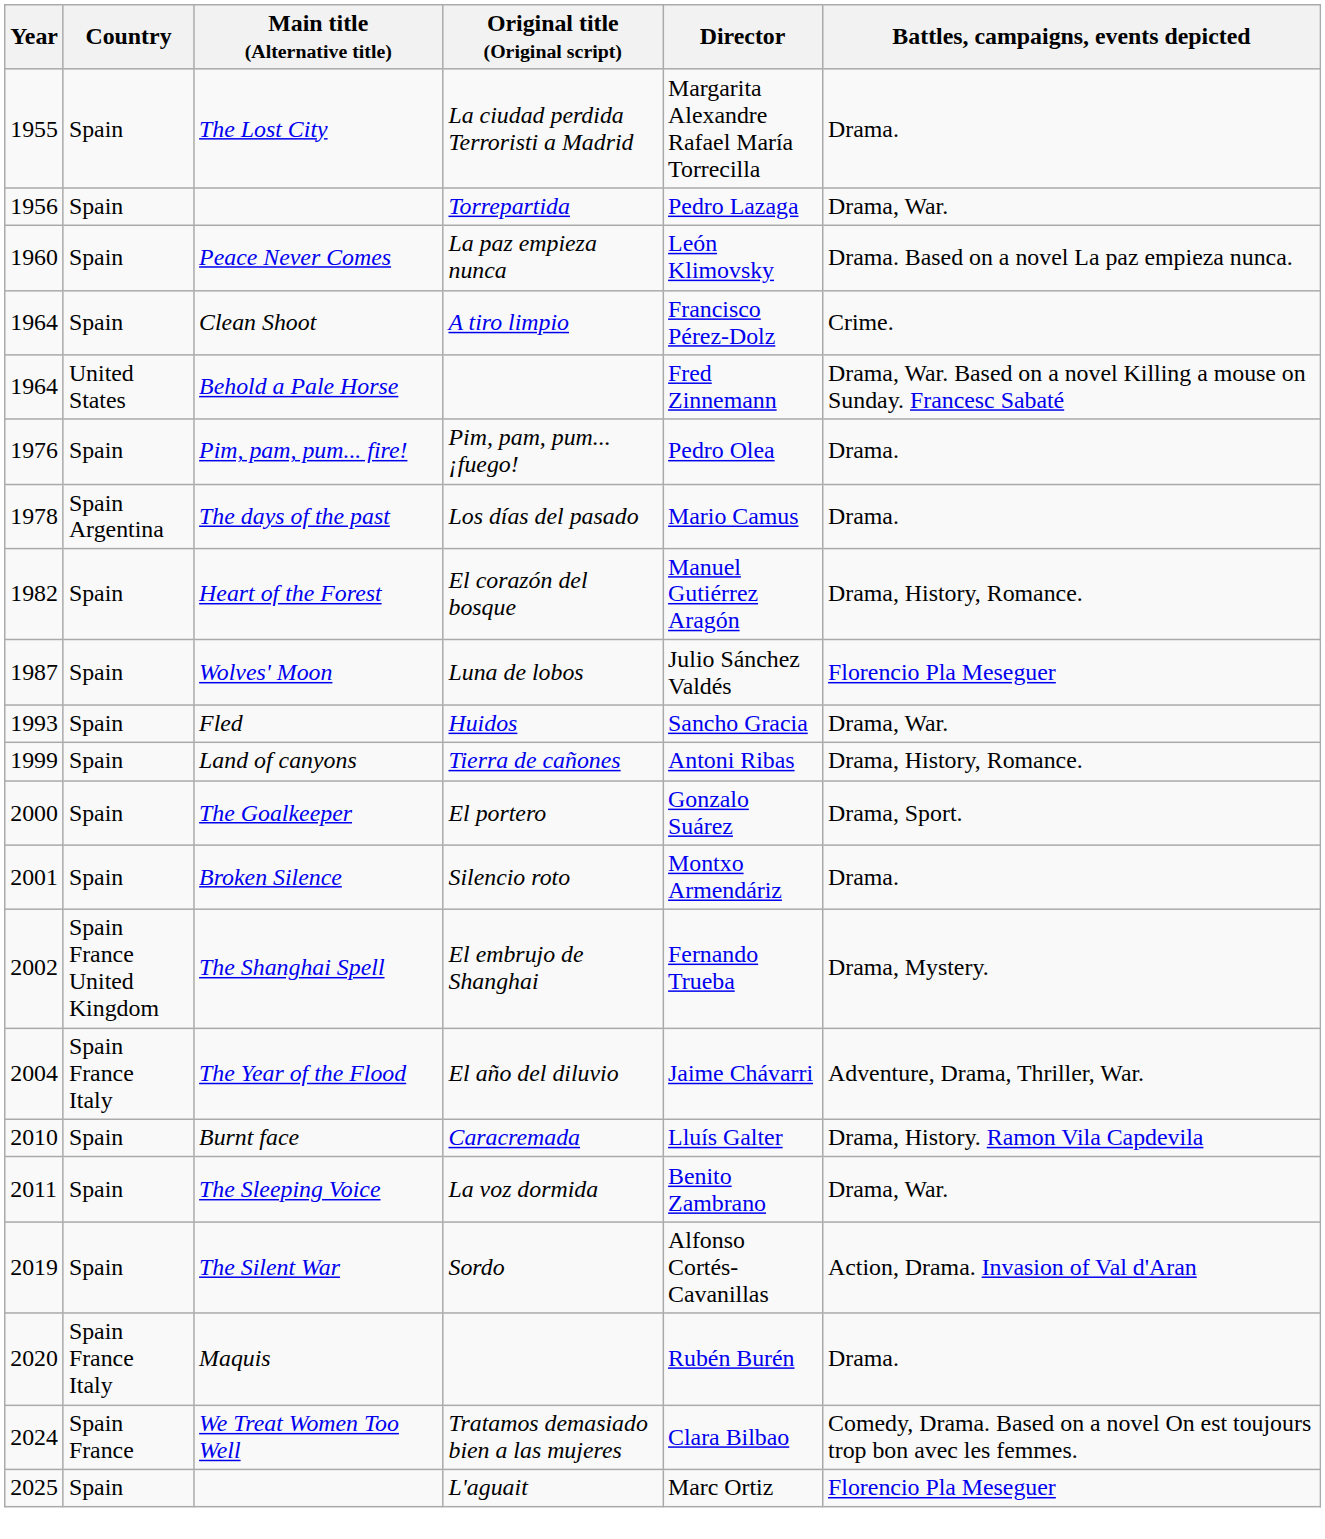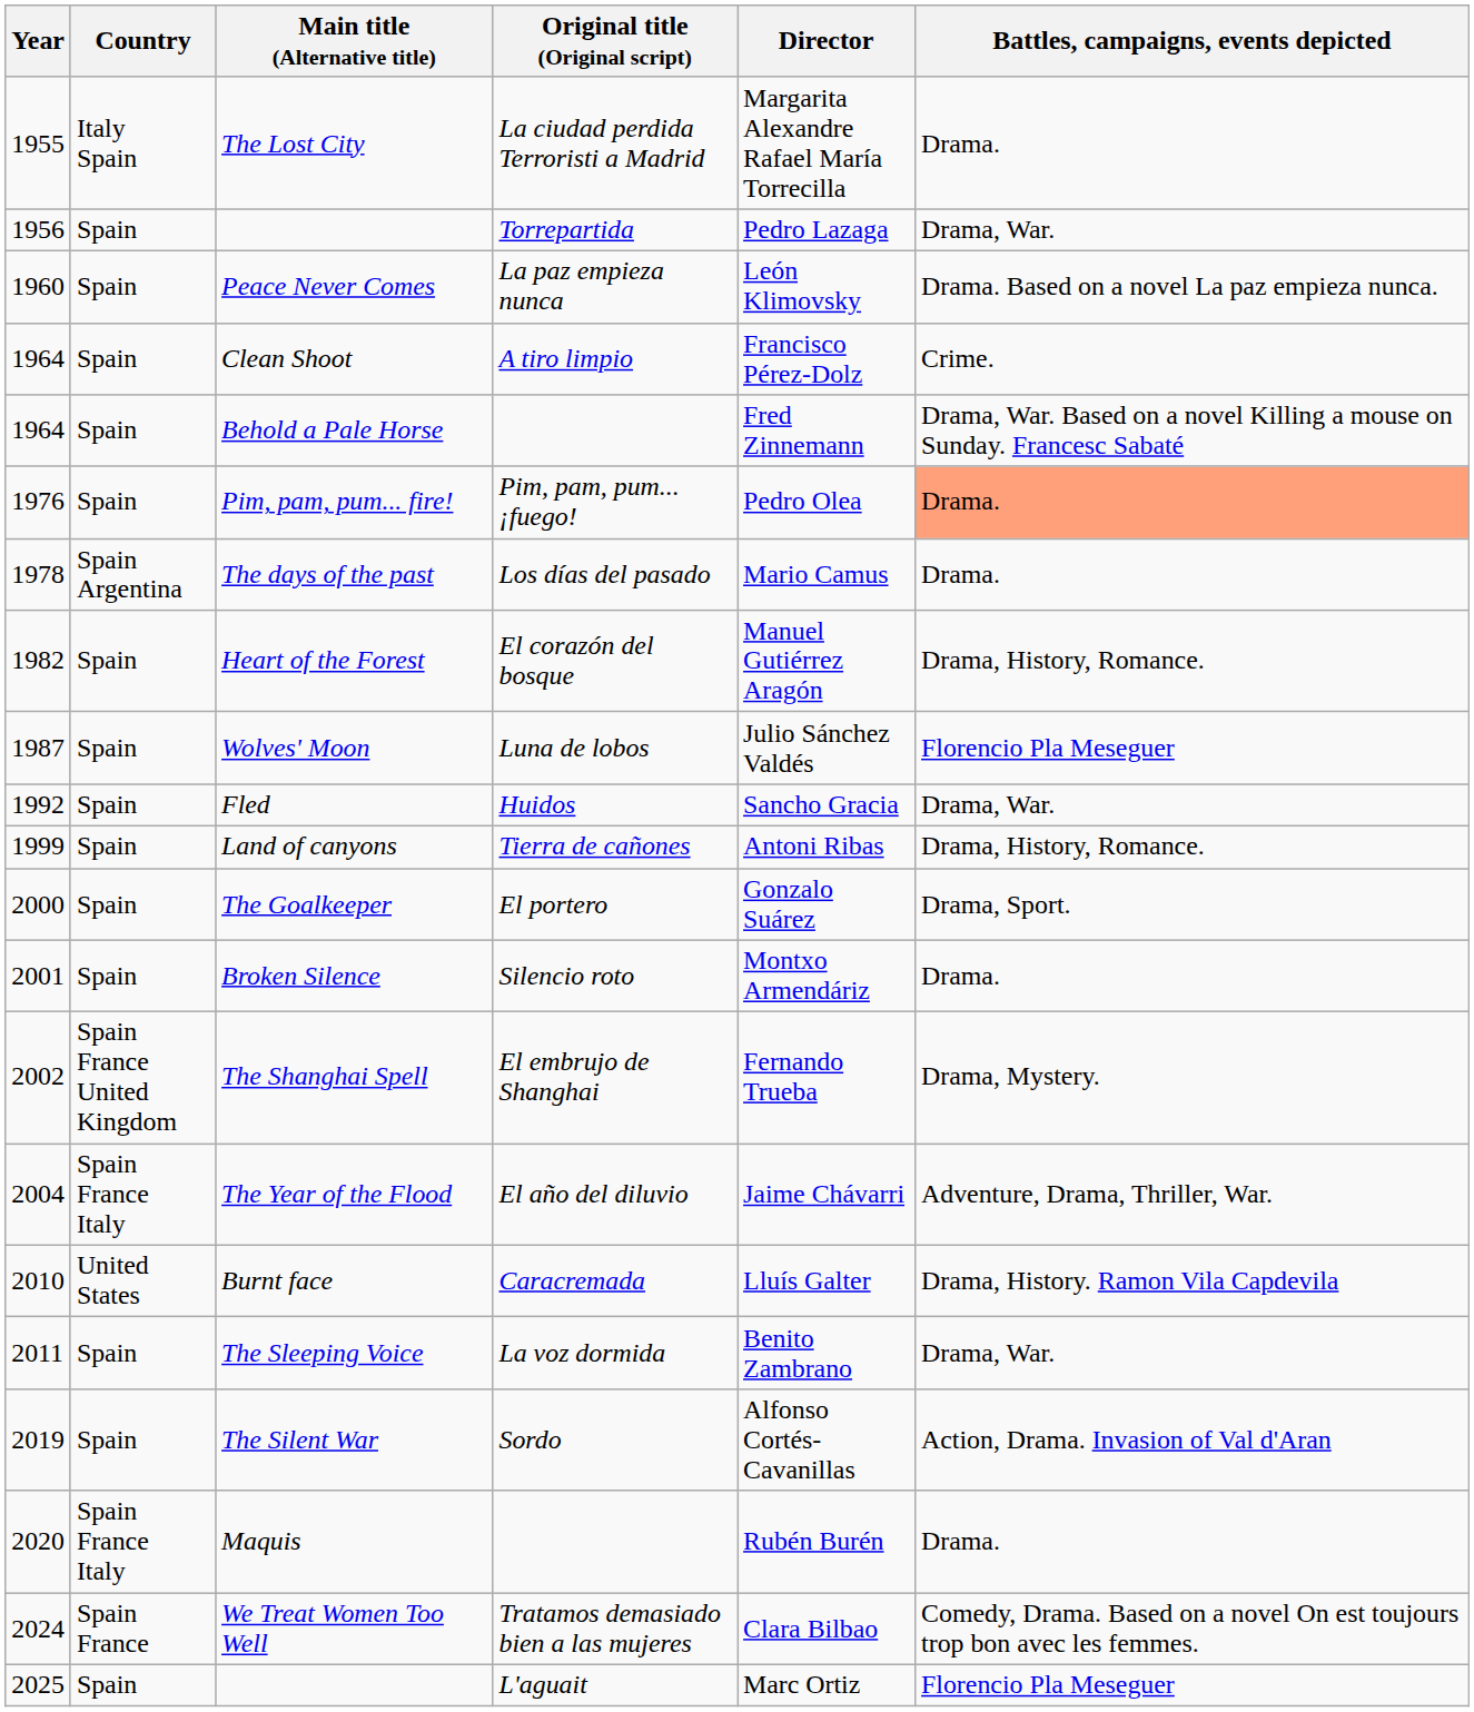 <table class="wikitable sortable" style="width:100%;">
 <tr>
 <th class="unsortable">Year</th>
 <th width= 80>Country</th>
 <th width=160>Main title<br><small>(Alternative title)</small></th>
 <th width=140>Original title<br><small>(Original script)</small></th>
 <th width=100>Director</th>
 <th class="unsortable">Battles, campaigns, events depicted</th>
 </tr>
 <tr>
 <td>1955</td>
-<td>Spain</td>
+<td>Italy<br>Spain</td>
 <td><em><a href='#'>The Lost City</a></em></td>
 <td><em>La ciudad perdida</em><br><em>Terroristi a Madrid</em></td>
 <td>Margarita Alexandre<br>Rafael María Torrecilla</td>
 <td>Drama.</td>
 </tr>
 <tr>
 <td>1956</td>
 <td>Spain</td>
 <td></td>
 <td><em><a href='#'>Torrepartida</a></em></td>
 <td><a href='#'>Pedro Lazaga</a></td>
 <td>Drama, War.</td>
 </tr>
 <tr>
 <td>1960</td>
 <td>Spain</td>
 <td><em><a href='#'>Peace Never Comes</a></em></td>
 <td><em>La paz empieza nunca</em></td>
 <td><a href='#'>León Klimovsky</a></td>
 <td>Drama. Based on a novel La paz empieza nunca.</td>
 </tr>
 <tr>
 <td>1964</td>
 <td>Spain</td>
 <td><em>Clean Shoot</em></td>
 <td><em><a href='#'>A tiro limpio</a></em></td>
 <td><a href='#'>Francisco Pérez-Dolz</a></td>
 <td>Crime.</td>
 </tr>
 <tr>
 <td>1964</td>
-<td>United States</td>
+<td>Spain</td>
 <td><em><a href='#'>Behold a Pale Horse</a></em></td>
 <td></td>
 <td><a href='#'>Fred Zinnemann</a></td>
 <td>Drama, War. Based on a novel Killing a mouse on Sunday. <a href='#'>Francesc Sabaté</a></td>
 </tr>
 <tr>
 <td>1976</td>
 <td>Spain</td>
 <td><em><a href='#'>Pim, pam, pum... fire!</a></em></td>
 <td><em>Pim, pam, pum... ¡fuego!</em></td>
 <td><a href='#'>Pedro Olea</a></td>
-<td>Drama.</td>
+<td style="background: lightsalmon;">Drama.</td>
 </tr>
 <tr>
 <td>1978</td>
 <td>Spain<br>Argentina</td>
 <td><em><a href='#'>The days of the past</a></em></td>
 <td><em>Los días del pasado</em></td>
 <td><a href='#'>Mario Camus</a></td>
 <td>Drama.</td>
 </tr>
 <tr>
 <td>1982</td>
 <td>Spain</td>
 <td><em><a href='#'>Heart of the Forest</a></em></td>
 <td><em>El corazón del bosque</em></td>
 <td><a href='#'>Manuel Gutiérrez Aragón</a></td>
 <td>Drama, History, Romance.</td>
 </tr>
 <tr>
 <td>1987</td>
 <td>Spain</td>
 <td><em><a href='#'>Wolves' Moon</a></em></td>
 <td><em>Luna de lobos</em></td>
 <td>Julio Sánchez Valdés</td>
 <td><a href='#'>Florencio Pla Meseguer</a></td>
 </tr>
 <tr>
-<td>1993</td>
+<td>1992</td>
 <td>Spain</td>
 <td><em>Fled</em></td>
 <td><em><a href='#'>Huidos</a></em></td>
 <td><a href='#'>Sancho Gracia</a></td>
 <td>Drama, War.</td>
 </tr>
 <tr>
 <td>1999</td>
 <td>Spain</td>
 <td><em>Land of canyons</em></td>
 <td><em><a href='#'>Tierra de cañones</a></em></td>
 <td><a href='#'>Antoni Ribas</a></td>
 <td>Drama, History, Romance.</td>
 </tr>
 <tr>
 <td>2000</td>
 <td>Spain</td>
 <td><em><a href='#'>The Goalkeeper</a></em></td>
 <td><em>El portero</em></td>
 <td><a href='#'>Gonzalo Suárez</a></td>
 <td>Drama, Sport.</td>
 </tr>
 <tr>
 <td>2001</td>
 <td>Spain</td>
 <td><em><a href='#'>Broken Silence</a></em></td>
 <td><em>Silencio roto</em></td>
 <td><a href='#'>Montxo Armendáriz</a></td>
 <td>Drama.</td>
 </tr>
 <tr>
 <td>2002</td>
 <td>Spain<br>France<br>United Kingdom</td>
 <td><em><a href='#'>The Shanghai Spell</a></em></td>
 <td><em>El embrujo de Shanghai</em></td>
 <td><a href='#'>Fernando Trueba</a></td>
 <td>Drama, Mystery.</td>
 </tr>
 <tr>
 <td>2004</td>
 <td>Spain<br>France<br>Italy</td>
 <td><em><a href='#'>The Year of the Flood</a></em></td>
 <td><em>El año del diluvio</em></td>
 <td><a href='#'>Jaime Chávarri</a></td>
 <td>Adventure, Drama, Thriller, War.</td>
 </tr>
 <tr>
 <td>2010</td>
-<td>Spain</td>
+<td>United States</td>
 <td><em>Burnt face</em></td>
 <td><em><a href='#'>Caracremada</a></em></td>
 <td><a href='#'>Lluís Galter</a></td>
 <td>Drama, History. <a href='#'>Ramon Vila Capdevila</a></td>
 </tr>
 <tr>
 <td>2011</td>
 <td>Spain</td>
 <td><em><a href='#'>The Sleeping Voice</a></em></td>
 <td><em>La voz dormida</em></td>
 <td><a href='#'>Benito Zambrano</a></td>
 <td>Drama, War.</td>
 </tr>
 <tr>
 <td>2019</td>
 <td>Spain</td>
 <td><em><a href='#'>The Silent War</a></em></td>
 <td><em>Sordo</em></td>
 <td>Alfonso Cortés-Cavanillas</td>
 <td>Action, Drama. <a href='#'>Invasion of Val d'Aran</a></td>
 </tr>
 <tr>
 <td>2020</td>
 <td>Spain<br>France<br>Italy</td>
 <td><em>Maquis</em></td>
 <td></td>
 <td><a href='#'>Rubén Burén</a></td>
 <td>Drama.</td>
 </tr>
 <tr>
 <td>2024</td>
 <td>Spain<br>France</td>
 <td><em><a href='#'>We Treat Women Too Well</a></em></td>
 <td><em>Tratamos demasiado bien a las mujeres</em></td>
 <td><a href='#'>Clara Bilbao</a></td>
 <td>Comedy, Drama. Based on a novel On est toujours trop bon avec les femmes.</td>
 </tr>
 <tr>
 <td>2025</td>
 <td>Spain</td>
 <td></td>
 <td><em>L'aguait</em></td>
 <td>Marc Ortiz</td>
 <td><a href='#'>Florencio Pla Meseguer</a></td>
 </tr>
 </table>
